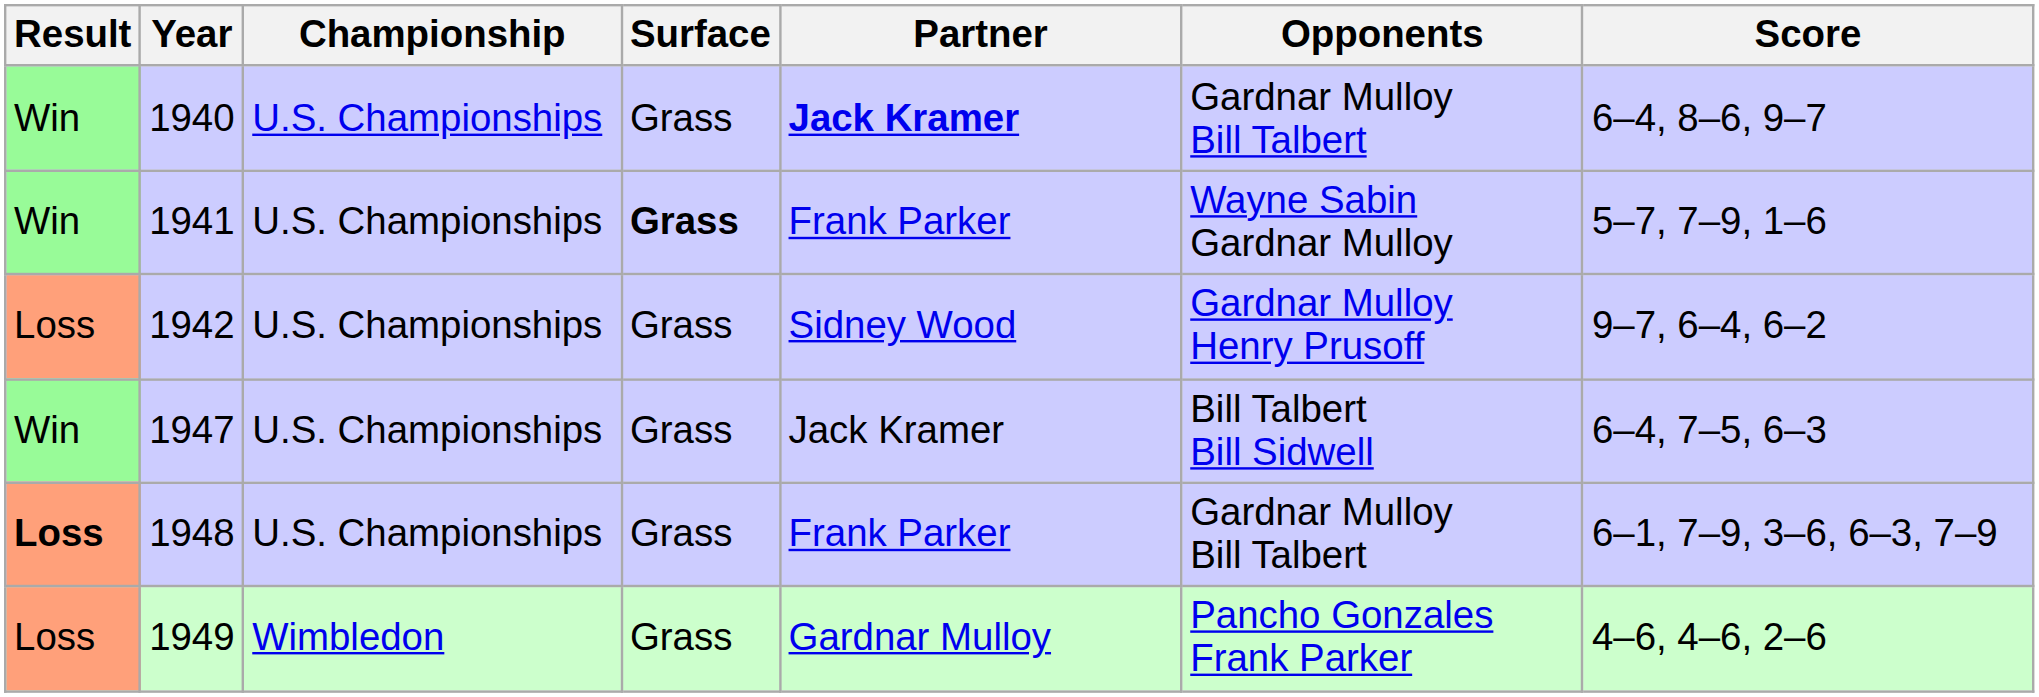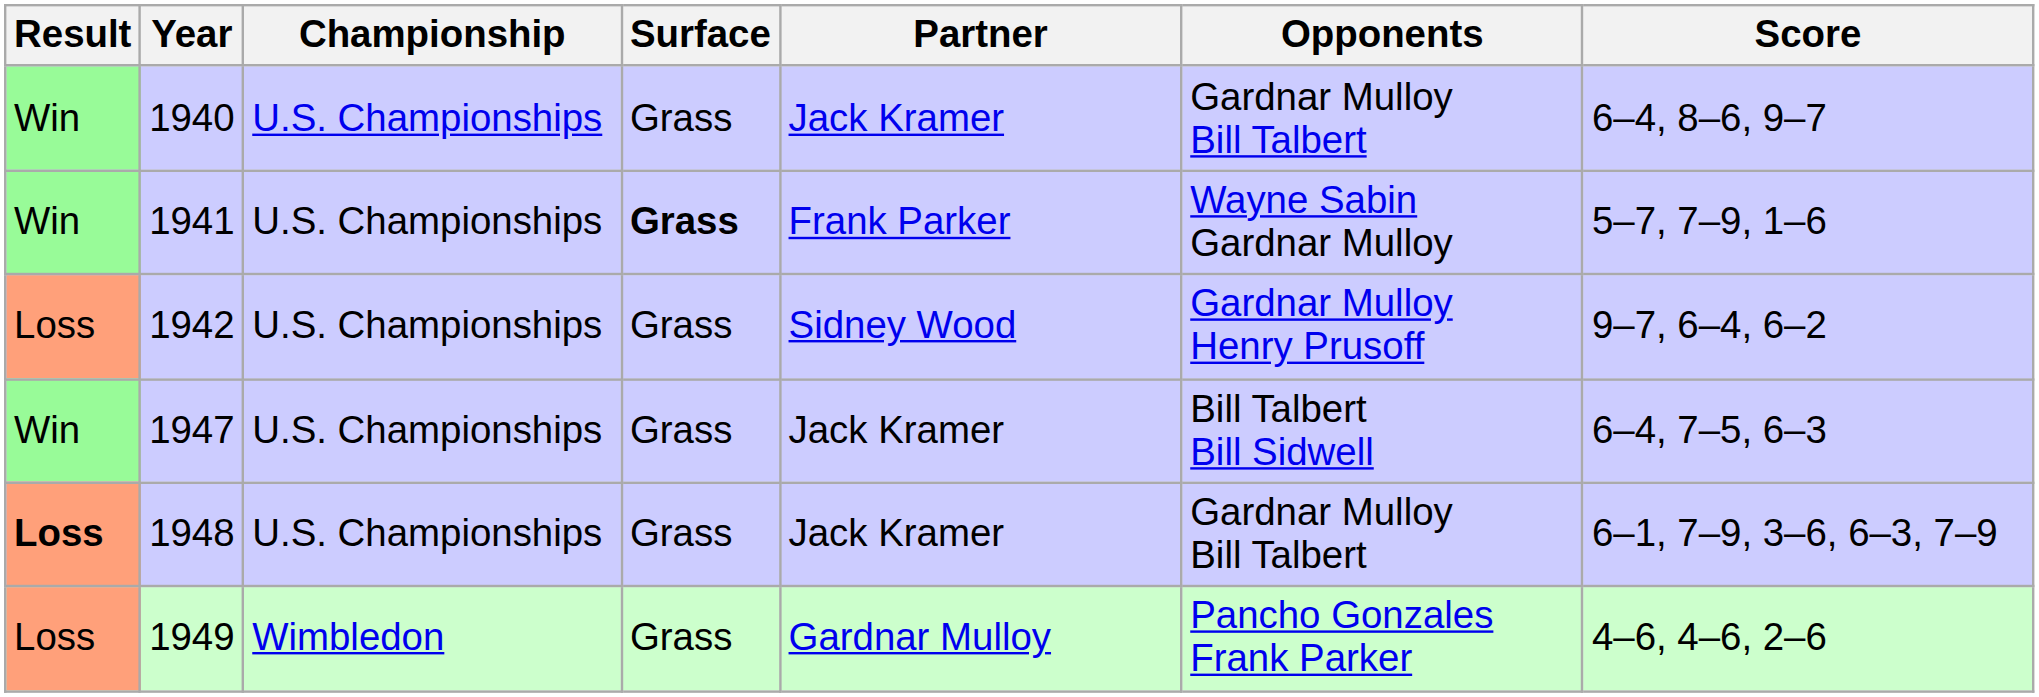 <table class="sortable wikitable">
 <tr>
 <th style="width:40px">Result</th>
 <th style="width:30px">Year</th>
 <th style="width:150px">Championship</th>
 <th style="width:50px">Surface</th>
 <th style="width:160px">Partner</th>
 <th style="width:160px">Opponents</th>
 <th style="width:180px" class="unsortable">Score</th>
 </tr>
 <tr style="background:#ccf;">
 <td style="background:#98fb98;">Win</td>
 <td>1940</td>
 <td><a href='#'>U.S. Championships</a></td>
 <td>Grass</td>
-<td><strong> <a href='#'>Jack Kramer</a></strong></td>
+<td> <a href='#'>Jack Kramer</a></td>
 <td> Gardnar Mulloy <br>  <a href='#'>Bill Talbert</a></td>
 <td>6–4, 8–6, 9–7</td>
 </tr>
 <tr style="background:#ccf;">
 <td style="background:#98fb98;">Win</td>
 <td>1941</td>
 <td>U.S. Championships</td>
 <td><strong>Grass</strong></td>
 <td> <a href='#'>Frank Parker</a></td>
 <td> <a href='#'>Wayne Sabin</a> <br>  Gardnar Mulloy</td>
 <td>5–7, 7–9, 1–6</td>
 </tr>
 <tr style="background:#ccf;">
 <td style="background:#ffa07a;">Loss</td>
 <td>1942</td>
 <td>U.S. Championships</td>
 <td>Grass</td>
 <td> <a href='#'>Sidney Wood</a></td>
 <td> <a href='#'>Gardnar Mulloy</a> <br>  <a href='#'>Henry Prusoff</a></td>
 <td>9–7, 6–4, 6–2</td>
 </tr>
 <tr style="background:#ccf;">
 <td style="background:#98fb98;">Win</td>
 <td>1947</td>
 <td>U.S. Championships</td>
 <td>Grass</td>
 <td> Jack Kramer</td>
 <td> Bill Talbert <br>  <a href='#'>Bill Sidwell</a></td>
 <td>6–4, 7–5, 6–3</td>
 </tr>
 <tr style="background:#ccf;">
 <td style="background:#ffa07a;"><strong>Loss</strong></td>
 <td>1948</td>
 <td>U.S. Championships</td>
 <td>Grass</td>
-<td> <a href='#'>Frank Parker</a></td>
+<td> Jack Kramer</td>
 <td> Gardnar Mulloy <br>  Bill Talbert</td>
 <td>6–1, 7–9, 3–6, 6–3, 7–9</td>
 </tr>
 <tr style="background:#cfc;">
 <td style="background:#ffa07a;">Loss</td>
 <td>1949</td>
 <td><a href='#'>Wimbledon</a></td>
 <td>Grass</td>
 <td> <a href='#'>Gardnar Mulloy</a></td>
 <td> <a href='#'>Pancho Gonzales</a> <br>  <a href='#'>Frank Parker</a></td>
 <td>4–6, 4–6, 2–6</td>
 </tr>
 </table>
